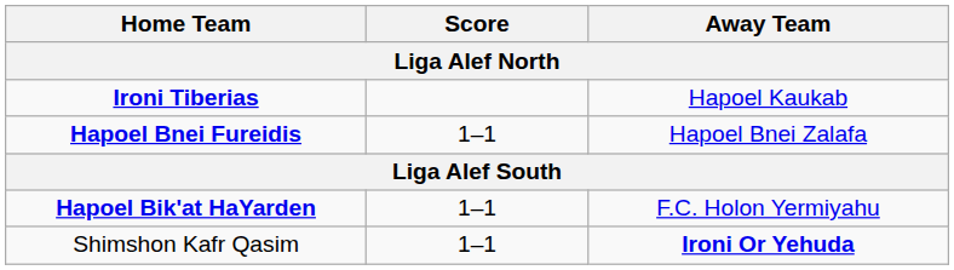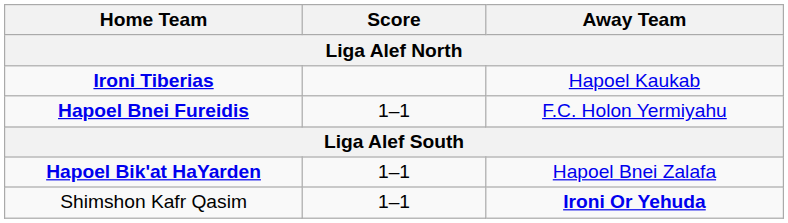 <table class="wikitable" style="text-align: center; width:650px">
 <tr>
 <th scope="col" width="200px">Home Team</th>
 <th scope="col" width="120px">Score</th>
 <th scope="col" width="200px">Away Team</th>
 </tr>
 <tr>
 <th colspan=3>Liga Alef North</th>
 </tr>
 <tr>
 <td><strong><a href='#'>Ironi Tiberias</a></strong></td>
 <td 4–1></td>
 <td><a href='#'>Hapoel Kaukab</a></td>
 </tr>
 <tr>
 <td><strong><a href='#'>Hapoel Bnei Fureidis</a></strong></td>
 <td>1–1  </td>
-<td><a href='#'>Hapoel Bnei Zalafa</a></td>
+<td><a href='#'>F.C. Holon Yermiyahu</a></td>
 </tr>
 <tr>
 <th colspan=3>Liga Alef South</th>
 </tr>
 <tr>
 <td><strong><a href='#'>Hapoel Bik'at HaYarden</a></strong></td>
 <td>1–1  </td>
-<td><a href='#'>F.C. Holon Yermiyahu</a></td>
+<td><a href='#'>Hapoel Bnei Zalafa</a></td>
 </tr>
 <tr>
 <td>Shimshon Kafr Qasim</td>
 <td>1–1  </td>
 <td><strong><a href='#'>Ironi Or Yehuda</a></strong></td>
 </tr>
 </table>
